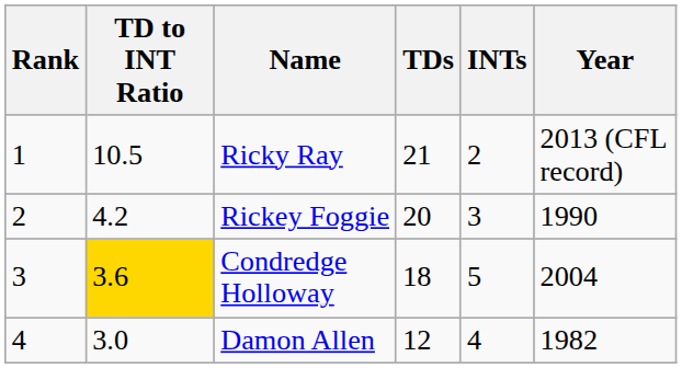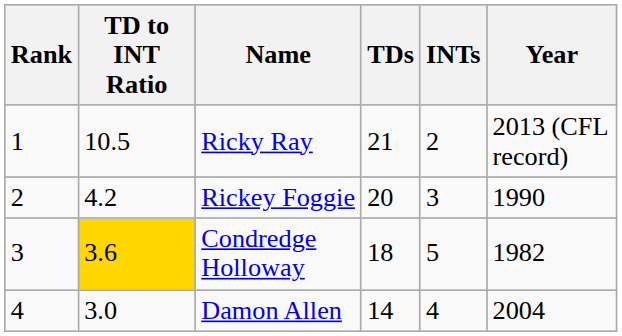 <table class="wikitable" style="width:60%; text-align:left; border-collapse:collapse;">
 <tr>
 <th>Rank</th>
 <th>TD to INT Ratio</th>
 <th>Name</th>
 <th>TDs</th>
 <th>INTs</th>
 <th>Year</th>
 </tr>
 <tr>
 <td>1</td>
 <td>10.5</td>
 <td><a href='#'>Ricky Ray</a></td>
 <td>21</td>
 <td>2</td>
 <td>2013 (CFL record)</td>
 </tr>
 <tr>
 <td>2</td>
 <td>4.2</td>
 <td><a href='#'>Rickey Foggie</a></td>
 <td>20</td>
 <td>3</td>
 <td>1990</td>
 </tr>
 <tr>
 <td>3</td>
 <td style="background: gold;">3.6</td>
 <td><a href='#'>Condredge Holloway</a></td>
 <td>18</td>
 <td>5</td>
-<td>2004</td>
+<td>1982</td>
 </tr>
 <tr>
 <td>4</td>
 <td>3.0</td>
 <td><a href='#'>Damon Allen</a></td>
-<td>12</td>
+<td>14</td>
 <td>4</td>
-<td>1982</td>
+<td>2004</td>
 </tr>
 </table>
